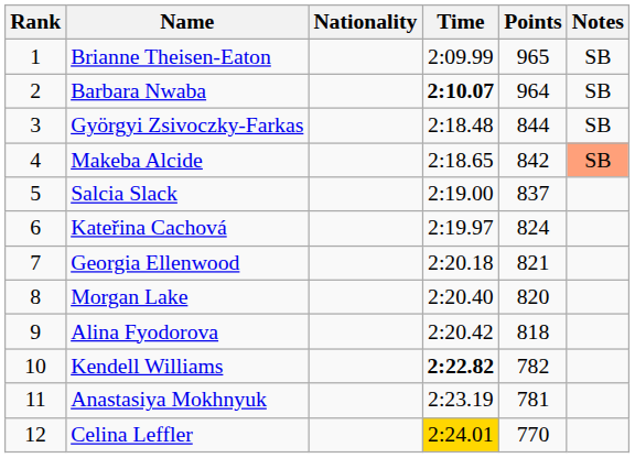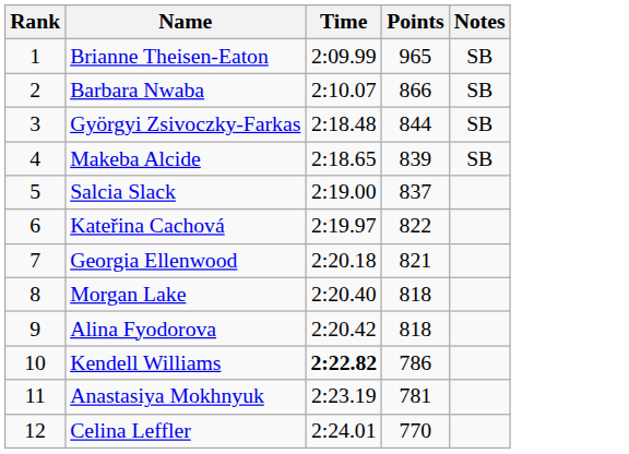 <table class="wikitable sortable" style="text-align:center">
 <tr>
 <th>Rank</th>
 <th>Name</th>
-<th>Nationality</th>
 <th>Time</th>
 <th>Points</th>
 <th>Notes</th>
 </tr>
 <tr>
 <td>1</td>
 <td align="left"><a href='#'>Brianne Theisen-Eaton</a></td>
-<td align=left></td>
 <td>2:09.99</td>
 <td>965</td>
 <td>SB</td>
 </tr>
 <tr>
 <td>2</td>
 <td align="left"><a href='#'>Barbara Nwaba</a></td>
-<td align=left></td>
-<td><strong>2:10.07</strong></td>
-<td>964</td>
+<td>2:10.07</td>
+<td>866</td>
 <td>SB</td>
 </tr>
 <tr>
 <td>3</td>
 <td align="left"><a href='#'>Györgyi Zsivoczky-Farkas</a></td>
-<td align=left></td>
 <td>2:18.48</td>
 <td>844</td>
 <td>SB</td>
 </tr>
 <tr>
 <td>4</td>
 <td align="left"><a href='#'>Makeba Alcide</a></td>
-<td align=left></td>
 <td>2:18.65</td>
-<td>842</td>
-<td style="background: lightsalmon;">SB</td>
+<td>839</td>
+<td>SB</td>
 </tr>
 <tr>
 <td>5</td>
 <td align="left"><a href='#'>Salcia Slack</a></td>
-<td align=left></td>
 <td>2:19.00</td>
 <td>837</td>
 <td></td>
 </tr>
 <tr>
 <td>6</td>
 <td align="left"><a href='#'>Kateřina Cachová</a></td>
-<td align=left></td>
 <td>2:19.97</td>
-<td>824</td>
+<td>822</td>
 <td></td>
 </tr>
 <tr>
 <td>7</td>
 <td align="left"><a href='#'>Georgia Ellenwood</a></td>
-<td align=left></td>
 <td>2:20.18</td>
 <td>821</td>
 <td></td>
 </tr>
 <tr>
 <td>8</td>
 <td align="left"><a href='#'>Morgan Lake</a></td>
-<td align=left></td>
 <td>2:20.40</td>
-<td>820</td>
+<td>818</td>
 <td></td>
 </tr>
 <tr>
 <td>9</td>
 <td align="left"><a href='#'>Alina Fyodorova</a></td>
-<td align=left></td>
 <td>2:20.42</td>
 <td>818</td>
 <td></td>
 </tr>
 <tr>
 <td>10</td>
 <td align="left"><a href='#'>Kendell Williams</a></td>
-<td align=left></td>
 <td><strong>2:22.82</strong></td>
-<td>782</td>
+<td>786</td>
 <td></td>
 </tr>
 <tr>
 <td>11</td>
 <td align="left"><a href='#'>Anastasiya Mokhnyuk</a></td>
-<td align=left></td>
 <td>2:23.19</td>
 <td>781</td>
 <td></td>
 </tr>
 <tr>
 <td>12</td>
 <td align="left"><a href='#'>Celina Leffler</a></td>
-<td align=left></td>
-<td style="background: gold;">2:24.01</td>
+<td>2:24.01</td>
 <td>770</td>
 <td></td>
 </tr>
 </table>
